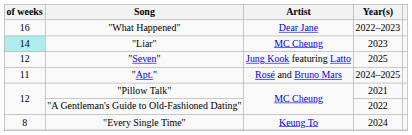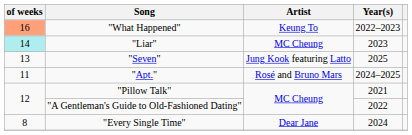 <table class="wikitable" style="text-align: center;">
 <tr>
 <th> of weeks</th>
 <th>Song</th>
 <th>Artist</th>
 <th>Year(s)</th>
 <th></th>
 </tr>
 <tr>
-<td>16</td>
+<td style="background: lightsalmon;">16</td>
 <td>"What Happened"</td>
-<td><a href='#'>Dear Jane</a></td>
+<td><a href='#'>Keung To</a></td>
 <td>2022–2023</td>
 <td></td>
 </tr>
 <tr>
 <td style="background: paleturquoise;">14</td>
 <td>"Liar"</td>
 <td><a href='#'>MC Cheung</a></td>
 <td>2023</td>
 <td></td>
 </tr>
 <tr>
-<td>12</td>
+<td>13</td>
 <td>"<a href='#'>Seven</a>"</td>
 <td><a href='#'>Jung Kook</a> featuring <a href='#'>Latto</a></td>
 <td>2025</td>
 <td></td>
 </tr>
 <tr>
 <td>11</td>
 <td>"<a href='#'>Apt.</a>"</td>
 <td><a href='#'>Rosé</a> and <a href='#'>Bruno Mars</a></td>
 <td>2024–2025</td>
 <td></td>
 </tr>
 <tr>
 <td rowspan="2">12</td>
 <td>"Pillow Talk"</td>
 <td rowspan="2"><a href='#'>MC Cheung</a></td>
 <td>2021</td>
 <td></td>
 </tr>
 <tr>
 <td>"A Gentleman's Guide to Old-Fashioned Dating"</td>
 <td>2022</td>
 <td></td>
 </tr>
 <tr>
 <td>8</td>
 <td>"Every Single Time"</td>
-<td><a href='#'>Keung To</a></td>
+<td><a href='#'>Dear Jane</a></td>
 <td>2024</td>
 <td></td>
 </tr>
 <tr>
 </tr>
 </table>
